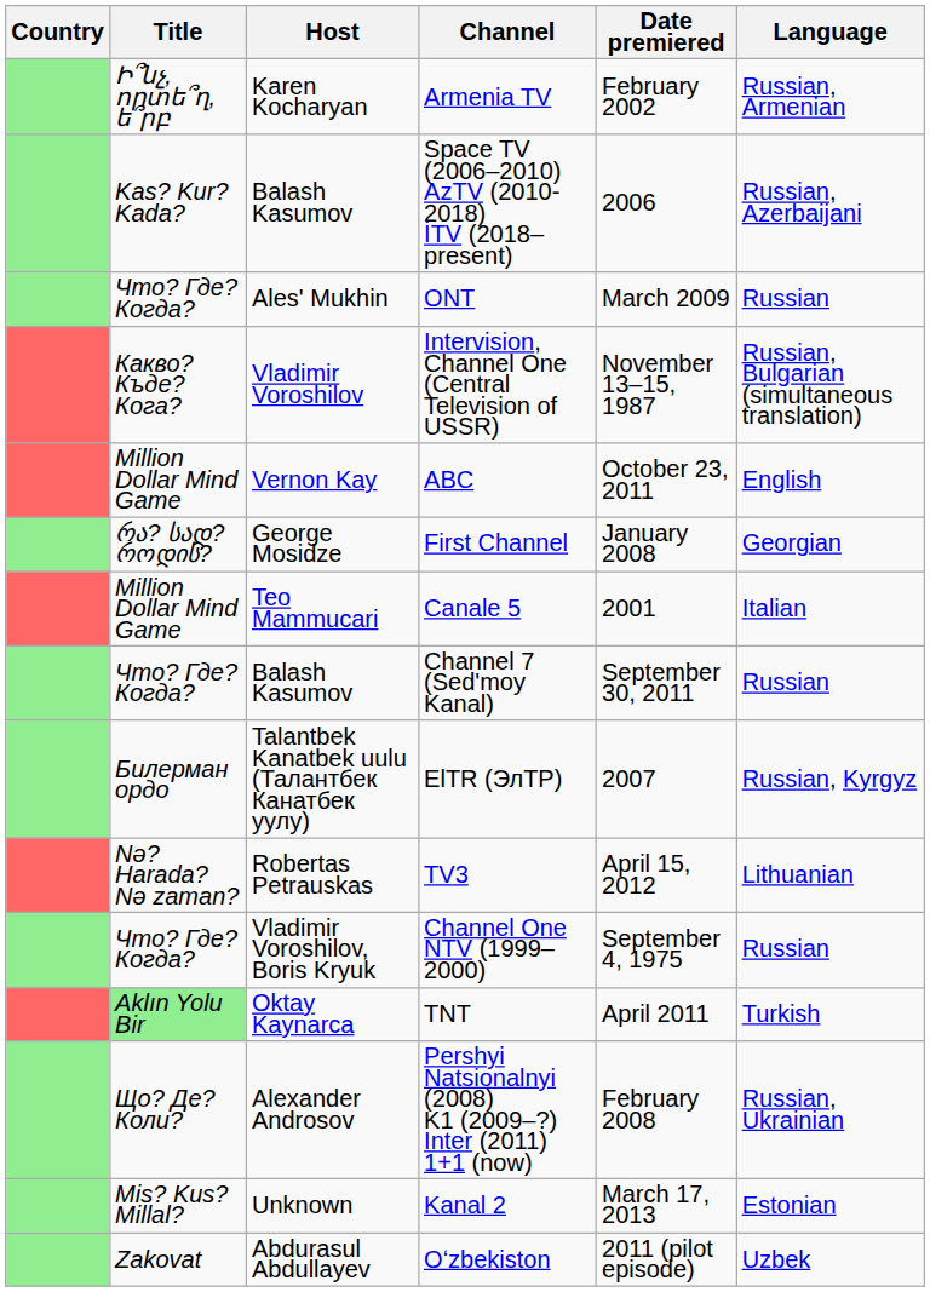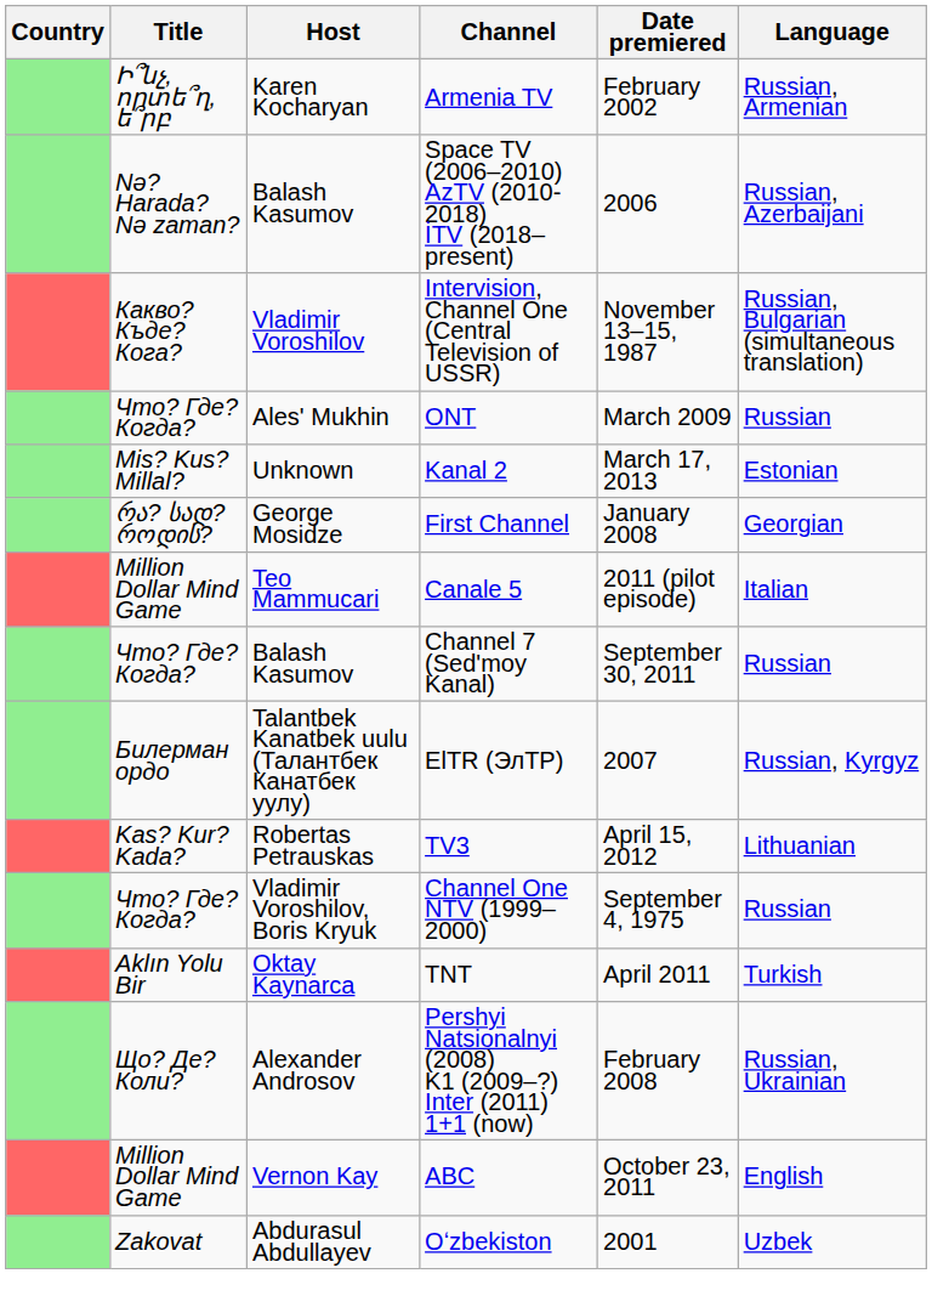 <table class="wikitable" style="text-align:left; line-height:14px">
 <tr>
 <th>Country</th>
 <th>Title</th>
 <th>Host</th>
 <th>Channel</th>
 <th>Date premiered</th>
 <th>Language</th>
 </tr>
 <tr>
 <td style="background:#90EE90;"></td>
 <td><em>Ի՞նչ, որտե՞ղ, ե՞րբ</em></td>
 <td>Karen Kocharyan</td>
 <td><a href='#'>Armenia TV</a></td>
 <td>February 2002</td>
 <td><a href='#'>Russian</a>, <a href='#'>Armenian</a></td>
 </tr>
 <tr>
 <td style="background:#90EE90;"></td>
-<td><em>Kas? Kur? Kada?</em></td>
+<td><em>Nə? Harada? Nə zaman?</em></td>
 <td>Balash Kasumov</td>
 <td>Space TV (2006–2010)<br><a href='#'>AzTV</a> (2010-2018)<br><a href='#'>İTV</a> (2018–present)</td>
 <td>2006</td>
 <td><a href='#'>Russian</a>, <a href='#'>Azerbaijani</a></td>
+</tr>
+<tr>
+<td style="background:#f66;"></td>
+<td><em>Какво? Къде? Кога?</em></td>
+<td><a href='#'>Vladimir Voroshilov</a></td>
+<td><a href='#'>Intervision</a>, Channel One (Central Television of USSR)</td>
+<td>November 13–15, 1987</td>
+<td><a href='#'>Russian</a>, <a href='#'>Bulgarian</a> (simultaneous translation)</td>
 </tr>
 <tr>
 <td style="background:#90EE90;"></td>
 <td><em>Что? Где? Когда?</em></td>
 <td>Ales' Mukhin</td>
 <td><a href='#'>ONT</a></td>
 <td>March 2009</td>
 <td><a href='#'>Russian</a></td>
 </tr>
 <tr>
-<td style="background:#f66;"></td>
-<td><em>Какво? Къде? Кога?</em></td>
-<td><a href='#'>Vladimir Voroshilov</a></td>
-<td><a href='#'>Intervision</a>, Channel One (Central Television of USSR)</td>
-<td>November 13–15, 1987</td>
-<td><a href='#'>Russian</a>, <a href='#'>Bulgarian</a> (simultaneous translation)</td>
-</tr>
-<tr>
-<td style="background:#f66;"></td>
-<td><em>Million Dollar Mind Game</em></td>
-<td> <a href='#'>Vernon Kay</a></td>
-<td><a href='#'>ABC</a></td>
-<td>October 23, 2011</td>
-<td><a href='#'>English</a></td>
+<td style="background:#90EE90;"></td>
+<td><em>Mis? Kus? Millal?</em></td>
+<td>Unknown</td>
+<td><a href='#'>Kanal 2</a></td>
+<td>March 17, 2013</td>
+<td><a href='#'>Estonian</a></td>
 </tr>
 <tr>
 <td style="background:#90EE90;"></td>
 <td><em>რა? სად? როდის?</em></td>
 <td>George Mosidze</td>
 <td><a href='#'>First Channel</a></td>
 <td>January 2008</td>
 <td><a href='#'>Georgian</a></td>
 </tr>
 <tr>
 <td style="background:#f66;"></td>
 <td><em>Million Dollar Mind Game</em></td>
 <td><a href='#'>Teo Mammucari</a></td>
 <td><a href='#'>Canale 5</a></td>
-<td>2001</td>
+<td>2011 (pilot episode)</td>
 <td><a href='#'>Italian</a></td>
 </tr>
 <tr>
 <td style="background:#90EE90;"></td>
 <td><em>Что? Где? Когда?</em></td>
 <td>Balash Kasumov</td>
 <td>Channel 7 (Sed'moy Kanal)</td>
 <td>September 30, 2011</td>
 <td><a href='#'>Russian</a></td>
 </tr>
 <tr>
 <td style="background:#90EE90;"></td>
 <td><em>Билерман ордо</em></td>
 <td>Talantbek Kanatbek uulu (Талантбек Канатбек уулу)</td>
 <td>ElTR (ЭлТР)</td>
 <td>2007</td>
 <td><a href='#'>Russian</a>, <a href='#'>Kyrgyz</a></td>
 </tr>
 <tr>
 <td style="background:#FF6666;"></td>
-<td><em>Nə? Harada? Nə zaman?</em></td>
+<td><em>Kas? Kur? Kada?</em></td>
 <td>Robertas Petrauskas</td>
 <td><a href='#'>TV3</a></td>
 <td>April 15, 2012</td>
 <td><a href='#'>Lithuanian</a></td>
 </tr>
 <tr>
 <td style="background:#90EE90;"></td>
 <td><em>Что? Где? Когда?</em></td>
 <td>Vladimir Voroshilov, Boris Kryuk</td>
 <td><a href='#'>Channel One</a><br><a href='#'>NTV</a> (1999–2000)</td>
 <td>September 4, 1975</td>
 <td><a href='#'>Russian</a></td>
 </tr>
 <tr>
 <td style="background:#f66;"></td>
-<td style="background: lightgreen;"><em>Aklın Yolu Bir</em></td>
+<td><em>Aklın Yolu Bir</em></td>
 <td><a href='#'>Oktay Kaynarca</a></td>
 <td>TNT</td>
 <td>April 2011</td>
 <td><a href='#'>Turkish</a></td>
 </tr>
 <tr>
 <td style="background:#90EE90;"></td>
 <td><em>Що? Де? Коли?</em></td>
 <td>Alexander Androsov</td>
 <td><a href='#'>Pershyi Natsionalnyi</a> (2008)<br>K1 (2009–?)<br><a href='#'>Inter</a> (2011)<br><a href='#'>1+1</a> (now)</td>
 <td>February 2008</td>
 <td><a href='#'>Russian</a>, <a href='#'>Ukrainian</a></td>
 </tr>
 <tr>
-<td style="background:#90EE90;"></td>
-<td><em>Mis? Kus? Millal?</em></td>
-<td>Unknown</td>
-<td><a href='#'>Kanal 2</a></td>
-<td>March 17, 2013</td>
-<td><a href='#'>Estonian</a></td>
+<td style="background:#f66;"></td>
+<td><em>Million Dollar Mind Game</em></td>
+<td> <a href='#'>Vernon Kay</a></td>
+<td><a href='#'>ABC</a></td>
+<td>October 23, 2011</td>
+<td><a href='#'>English</a></td>
 </tr>
 <tr>
 <td style="background:#90EE90;"></td>
 <td><em>Zakovat</em></td>
 <td>Abdurasul Abdullayev</td>
 <td><a href='#'>Oʻzbekiston</a></td>
-<td>2011 (pilot episode)</td>
+<td>2001</td>
 <td><a href='#'>Uzbek</a></td>
 </tr>
 </table>
